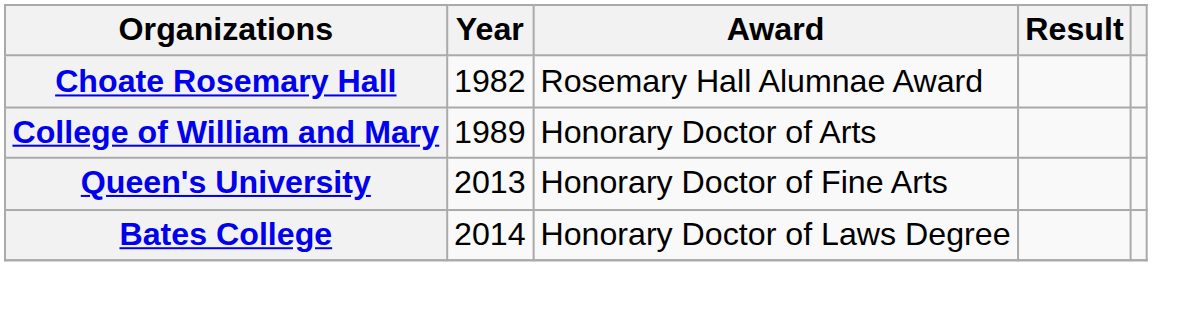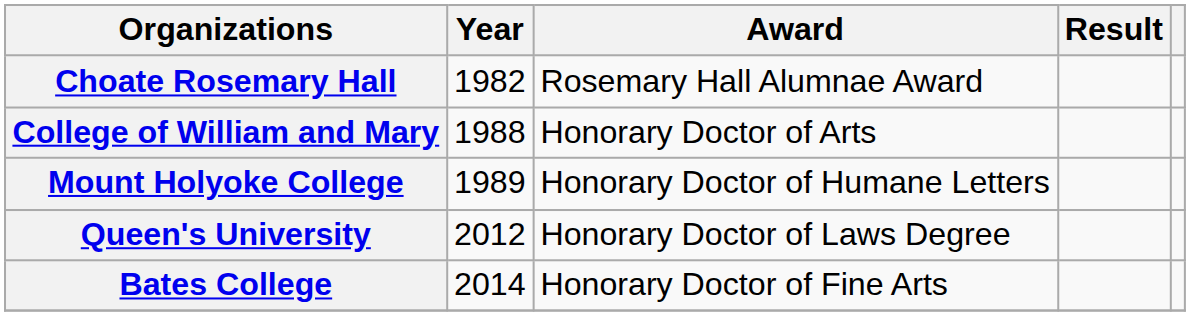 <table class= "wikitable plainrowheaders sortable">
 <tr>
 <th>Organizations</th>
 <th scope="col">Year</th>
 <th scope="col">Award</th>
 <th scope="col">Result</th>
 <th scope="col" class="unsortable"></th>
 </tr>
 <tr>
 <th rowspan="1" scope="row"><a href='#'>Choate Rosemary Hall</a></th>
 <td style="text-align:center;">1982</td>
 <td>Rosemary Hall Alumnae Award</td>
 <td></td>
 <td></td>
 </tr>
 <tr>
 <th rowspan="1" scope="row"><a href='#'>College of William and Mary</a></th>
-<td style="text-align:center;">1989</td>
+<td style="text-align:center;">1988</td>
 <td>Honorary Doctor of Arts</td>
 <td></td>
 <td></td>
 </tr>
 <tr>
+<th rowspan="1" scope="row"><a href='#'>Mount Holyoke College</a></th>
+<td style="text-align:center;">1989</td>
+<td>Honorary Doctor of Humane Letters</td>
+<td></td>
+<td></td>
+</tr>
+<tr>
 <th rowspan="1" scope="row"><a href='#'>Queen's University</a></th>
-<td style="text-align:center;">2013</td>
-<td>Honorary Doctor of Fine Arts</td>
+<td style="text-align:center;">2012</td>
+<td>Honorary Doctor of Laws Degree</td>
 <td></td>
 <td></td>
 </tr>
 <tr>
 <th rowspan="1" scope="row"><a href='#'>Bates College</a></th>
 <td style="text-align:center;">2014</td>
-<td>Honorary Doctor of Laws Degree</td>
+<td>Honorary Doctor of Fine Arts</td>
 <td></td>
 <td></td>
 </tr>
 <tr>
 </tr>
 </table>
